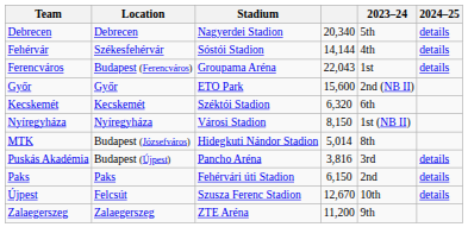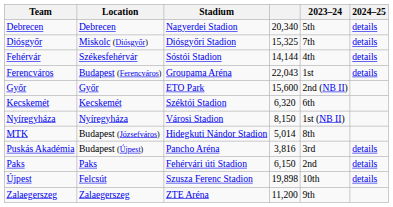 <table class="wikitable sortable" style="text-align: left;">
 <tr>
 <th>Team</th>
 <th>Location</th>
 <th>Stadium</th>
 <th></th>
 <th data-sort-type="number">2023–24</th>
 <th data-sort-type="number">2024–25</th>
 </tr>
 <tr>
 <td><a href='#'>Debrecen</a></td>
 <td><a href='#'>Debrecen</a></td>
 <td><a href='#'>Nagyerdei Stadion</a></td>
 <td align="center">20,340</td>
 <td>5th</td>
+<td><a href='#'>details</a></td>
+</tr>
+<tr>
+<td><a href='#'>Diósgyőr</a></td>
+<td><a href='#'>Miskolc</a> <small>(<a href='#'>Diósgyőr</a>)</small></td>
+<td><a href='#'>Diósgyőri Stadion</a></td>
+<td align="center">15,325</td>
+<td>7th</td>
 <td><a href='#'>details</a></td>
 </tr>
 <tr>
 <td><a href='#'>Fehérvár</a></td>
 <td><a href='#'>Székesfehérvár</a></td>
 <td><a href='#'>Sóstói Stadion</a></td>
 <td align="center">14,144</td>
 <td>4th</td>
 <td><a href='#'>details</a></td>
 </tr>
 <tr>
 <td><a href='#'>Ferencváros</a></td>
 <td><a href='#'>Budapest</a> <small>(<a href='#'>Ferencváros</a>)</small></td>
 <td><a href='#'>Groupama Aréna</a></td>
 <td align="center">22,043</td>
 <td>1st</td>
 <td><a href='#'>details</a></td>
 </tr>
 <tr>
 <td><a href='#'>Győr</a></td>
 <td><a href='#'>Győr</a></td>
 <td><a href='#'>ETO Park</a></td>
 <td align="center">15,600</td>
 <td> 2nd (<a href='#'>NB II</a>)</td>
 <td></td>
 </tr>
 <tr>
 <td><a href='#'>Kecskemét</a></td>
 <td><a href='#'>Kecskemét</a></td>
 <td><a href='#'>Széktói Stadion</a></td>
 <td align="center">6,320</td>
 <td>6th</td>
 <td></td>
 </tr>
 <tr>
 <td><a href='#'>Nyíregyháza</a></td>
 <td><a href='#'>Nyíregyháza</a></td>
 <td><a href='#'>Városi Stadion</a></td>
 <td align="center">8,150</td>
 <td> 1st (<a href='#'>NB II</a>)</td>
 <td></td>
 </tr>
 <tr>
 <td><a href='#'>MTK</a></td>
 <td>Budapest <small>(<a href='#'>Józsefváros</a>)</small></td>
 <td><a href='#'>Hidegkuti Nándor Stadion</a></td>
 <td align="center">5,014</td>
 <td>8th</td>
 <td></td>
 </tr>
 <tr>
 <td><a href='#'>Puskás Akadémia</a></td>
 <td>Budapest <small>(<a href='#'>Újpest</a>)</small></td>
 <td><a href='#'>Pancho Aréna</a></td>
 <td align="center">3,816</td>
 <td>3rd</td>
 <td><a href='#'>details</a></td>
 </tr>
 <tr>
 <td><a href='#'>Paks</a></td>
 <td><a href='#'>Paks</a></td>
 <td><a href='#'>Fehérvári úti Stadion</a></td>
 <td align="center">6,150</td>
 <td>2nd</td>
 <td><a href='#'>details</a></td>
 </tr>
 <tr>
 <td><a href='#'>Újpest</a></td>
 <td><a href='#'>Felcsút</a></td>
 <td><a href='#'>Szusza Ferenc Stadion</a></td>
-<td align="center">12,670</td>
+<td align="center">19,898</td>
 <td>10th</td>
 <td><a href='#'>details</a></td>
 </tr>
 <tr>
 <td><a href='#'>Zalaegerszeg</a></td>
 <td><a href='#'>Zalaegerszeg</a></td>
 <td><a href='#'>ZTE Aréna</a></td>
 <td align="center">11,200</td>
 <td>9th</td>
 <td></td>
 </tr>
 </table>
